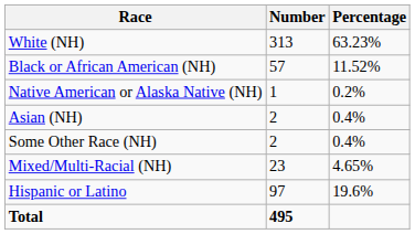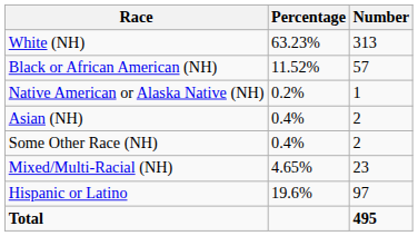 <table class="wikitable">
 <tr>
 <th>Race</th>
+<th>Percentage</th>
 <th>Number</th>
-<th>Percentage</th>
 </tr>
 <tr>
 <td><a href='#'>White</a> (NH)</td>
+<td>63.23%</td>
 <td>313</td>
-<td>63.23%</td>
 </tr>
 <tr>
 <td><a href='#'>Black or African American</a> (NH)</td>
+<td>11.52%</td>
 <td>57</td>
-<td>11.52%</td>
 </tr>
 <tr>
 <td><a href='#'>Native American</a> or <a href='#'>Alaska Native</a> (NH)</td>
+<td>0.2%</td>
 <td>1</td>
-<td>0.2%</td>
 </tr>
 <tr>
 <td><a href='#'>Asian</a> (NH)</td>
+<td>0.4%</td>
 <td>2</td>
-<td>0.4%</td>
 </tr>
 <tr>
 <td>Some Other Race (NH)</td>
+<td>0.4%</td>
 <td>2</td>
-<td>0.4%</td>
 </tr>
 <tr>
 <td><a href='#'>Mixed/Multi-Racial</a> (NH)</td>
+<td>4.65%</td>
 <td>23</td>
-<td>4.65%</td>
 </tr>
 <tr>
 <td><a href='#'>Hispanic or Latino</a></td>
+<td>19.6%</td>
 <td>97</td>
-<td>19.6%</td>
 </tr>
 <tr>
 <td><strong>Total</strong></td>
+<td></td>
 <td><strong>495</strong></td>
-<td></td>
 </tr>
 </table>
